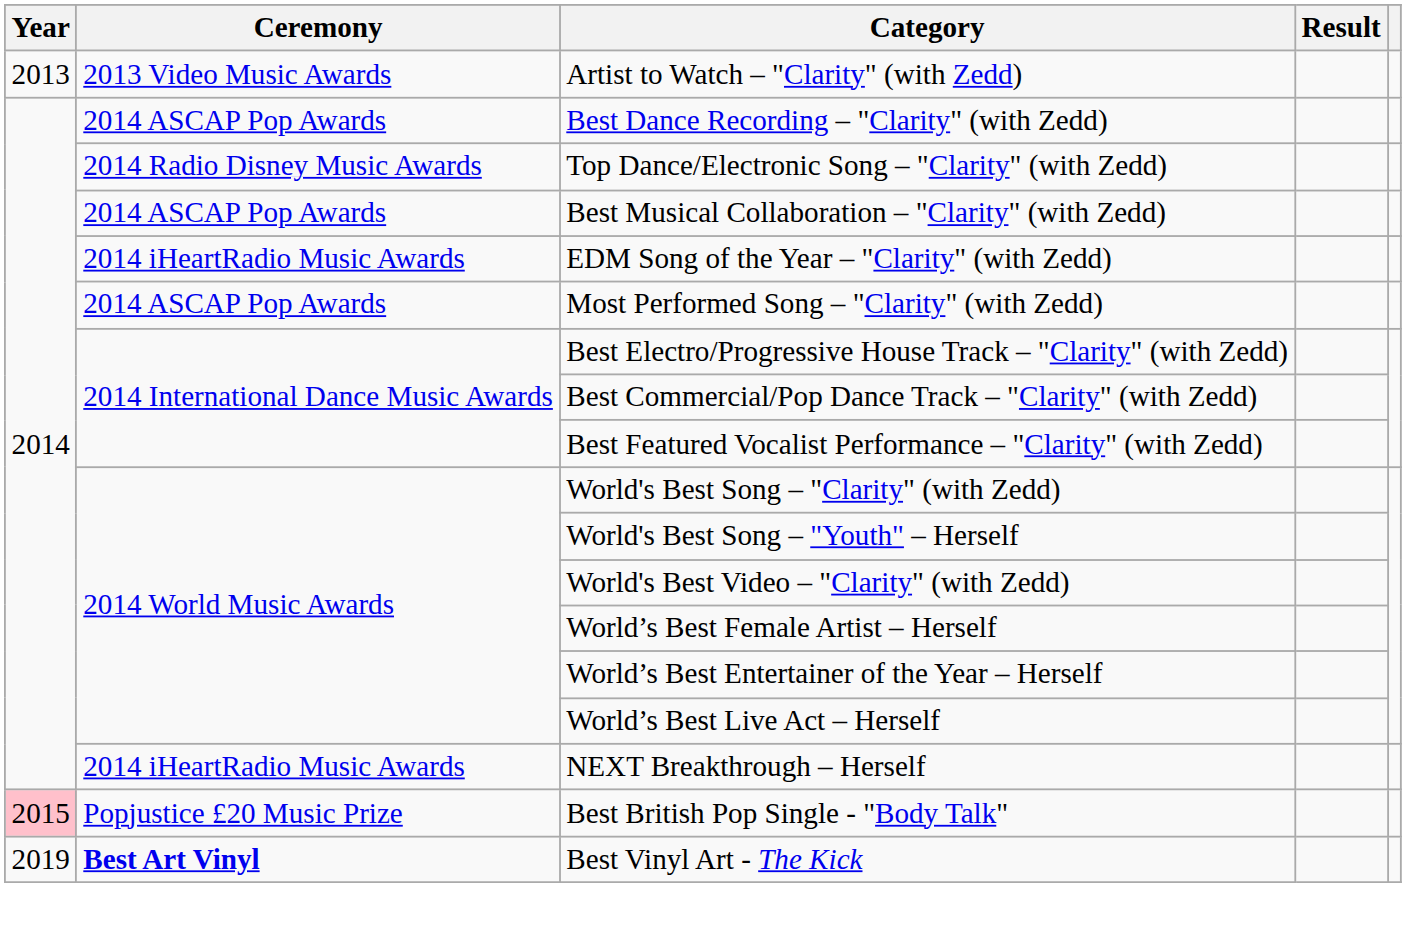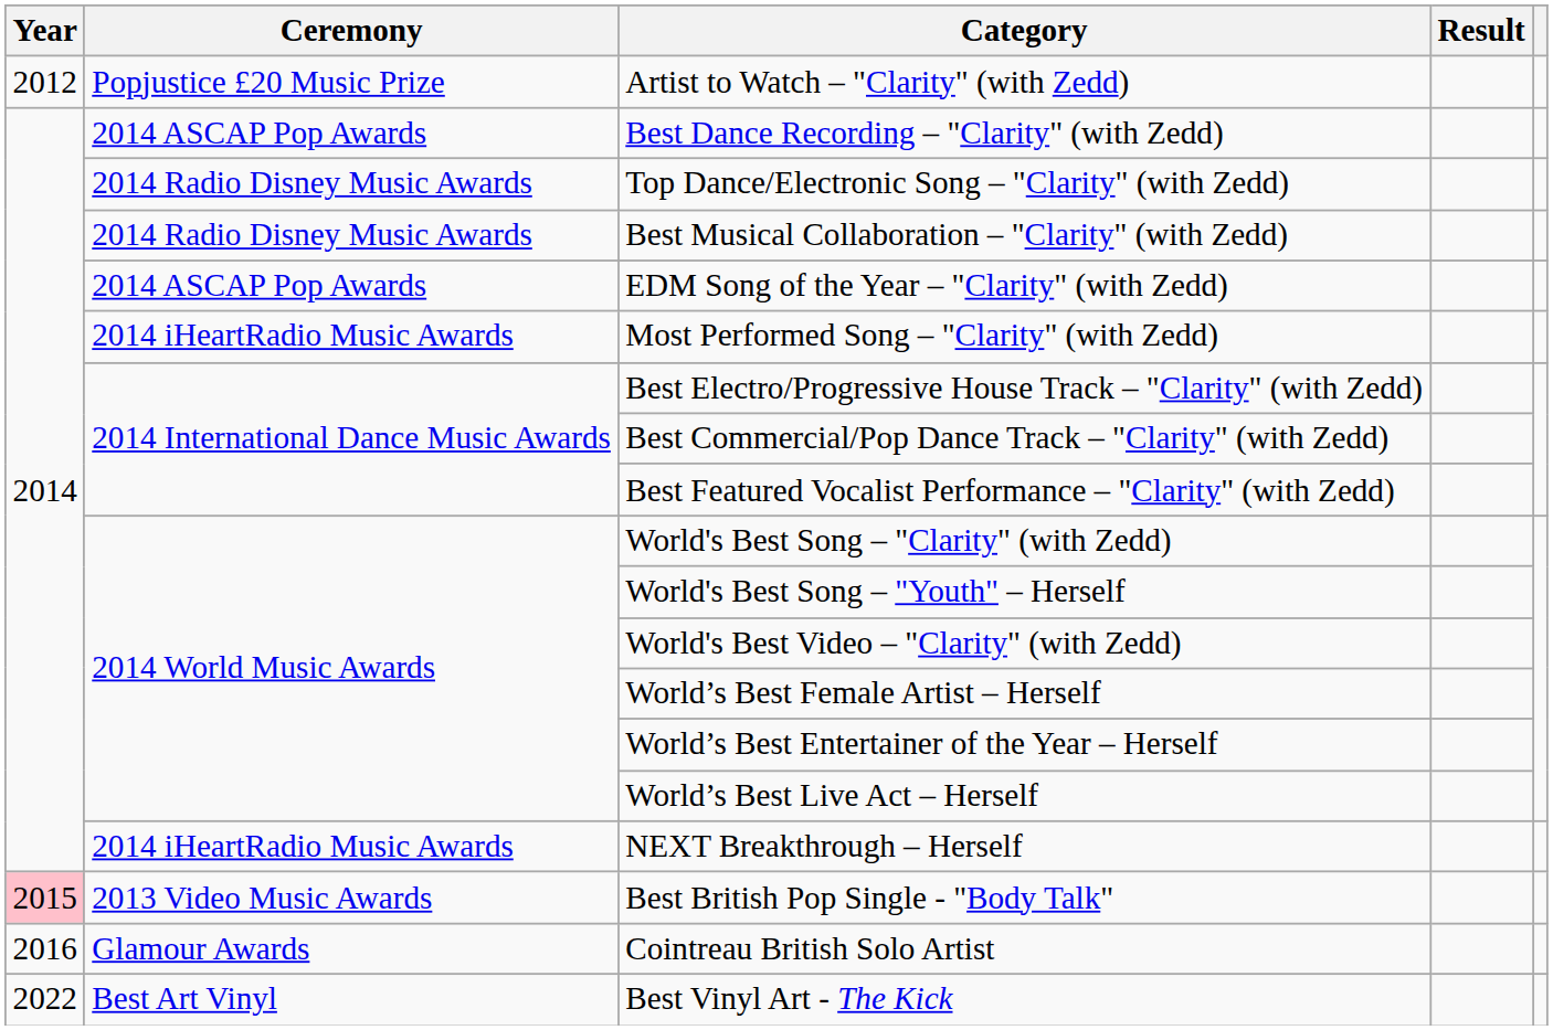 <table class="wikitable">
 <tr>
 <th>Year</th>
 <th>Ceremony</th>
 <th>Category</th>
 <th>Result</th>
 <th></th>
 </tr>
 <tr>
-<td>2013</td>
-<td><a href='#'>2013 Video Music Awards</a></td>
+<td>2012</td>
+<td><a href='#'>Popjustice £20 Music Prize</a></td>
 <td>Artist to Watch – "<a href='#'>Clarity</a>" (with <a href='#'>Zedd</a>)</td>
 <td></td>
 <td></td>
 </tr>
 <tr>
 <td rowspan=15>2014</td>
 <td><a href='#'>2014 ASCAP Pop Awards</a></td>
 <td><a href='#'>Best Dance Recording</a> – "<a href='#'>Clarity</a>" (with Zedd)</td>
 <td></td>
 <td></td>
 </tr>
 <tr>
 <td><a href='#'>2014 Radio Disney Music Awards</a></td>
 <td>Top Dance/Electronic Song – "<a href='#'>Clarity</a>" (with Zedd)</td>
 <td></td>
 <td></td>
 </tr>
 <tr>
-<td><a href='#'>2014 ASCAP Pop Awards</a></td>
+<td><a href='#'>2014 Radio Disney Music Awards</a></td>
 <td>Best Musical Collaboration – "<a href='#'>Clarity</a>" (with Zedd)</td>
 <td></td>
 <td></td>
 </tr>
 <tr>
-<td><a href='#'>2014 iHeartRadio Music Awards</a></td>
+<td><a href='#'>2014 ASCAP Pop Awards</a></td>
 <td>EDM Song of the Year – "<a href='#'>Clarity</a>" (with Zedd)</td>
 <td></td>
 <td></td>
 </tr>
 <tr>
-<td><a href='#'>2014 ASCAP Pop Awards</a></td>
+<td><a href='#'>2014 iHeartRadio Music Awards</a></td>
 <td>Most Performed Song – "<a href='#'>Clarity</a>" (with Zedd)</td>
 <td></td>
 <td></td>
 </tr>
 <tr>
 <td rowspan="3"><a href='#'>2014 International Dance Music Awards</a></td>
 <td>Best Electro/Progressive House Track – "<a href='#'>Clarity</a>" (with Zedd)</td>
 <td></td>
 <td rowspan="3"></td>
 </tr>
 <tr>
 <td>Best Commercial/Pop Dance Track – "<a href='#'>Clarity</a>" (with Zedd)</td>
 <td></td>
 </tr>
 <tr>
 <td>Best Featured Vocalist Performance – "<a href='#'>Clarity</a>" (with Zedd)</td>
 <td></td>
 </tr>
 <tr>
 <td rowspan="6"><a href='#'>2014 World Music Awards</a></td>
 <td>World's Best Song – "<a href='#'>Clarity</a>" (with Zedd)</td>
 <td></td>
 <td rowspan="6"></td>
 </tr>
 <tr>
 <td>World's Best Song – <a href='#'>"Youth"</a> – Herself</td>
 <td></td>
 </tr>
 <tr>
 <td>World's Best Video – "<a href='#'>Clarity</a>" (with Zedd)</td>
 <td></td>
 </tr>
 <tr>
 <td>World’s Best Female Artist – Herself</td>
 <td></td>
 </tr>
 <tr>
 <td>World’s Best Entertainer of the Year – Herself</td>
 <td></td>
 </tr>
 <tr>
 <td>World’s Best Live Act – Herself</td>
 <td></td>
 </tr>
 <tr>
 <td><a href='#'>2014 iHeartRadio Music Awards</a></td>
 <td>NEXT Breakthrough – Herself</td>
 <td></td>
 <td></td>
 </tr>
 <tr>
 <td style="background: pink;">2015</td>
-<td><a href='#'>Popjustice £20 Music Prize</a></td>
+<td><a href='#'>2013 Video Music Awards</a></td>
 <td>Best British Pop Single - "<a href='#'>Body Talk</a>"</td>
 <td></td>
 <td></td>
 </tr>
 <tr>
-<td>2019</td>
-<td><strong><a href='#'>Best Art Vinyl</a></strong></td>
+<td>2016</td>
+<td><a href='#'>Glamour Awards</a></td>
+<td>Cointreau British Solo Artist</td>
+<td></td>
+<td></td>
+</tr>
+<tr>
+<td>2022</td>
+<td><a href='#'>Best Art Vinyl</a></td>
 <td>Best Vinyl Art - <em><a href='#'>The Kick</a></em></td>
 <td></td>
 <td></td>
 </tr>
 </table>
